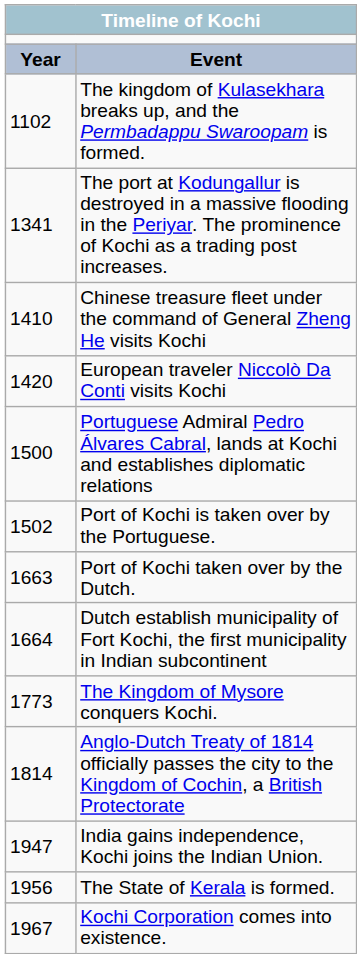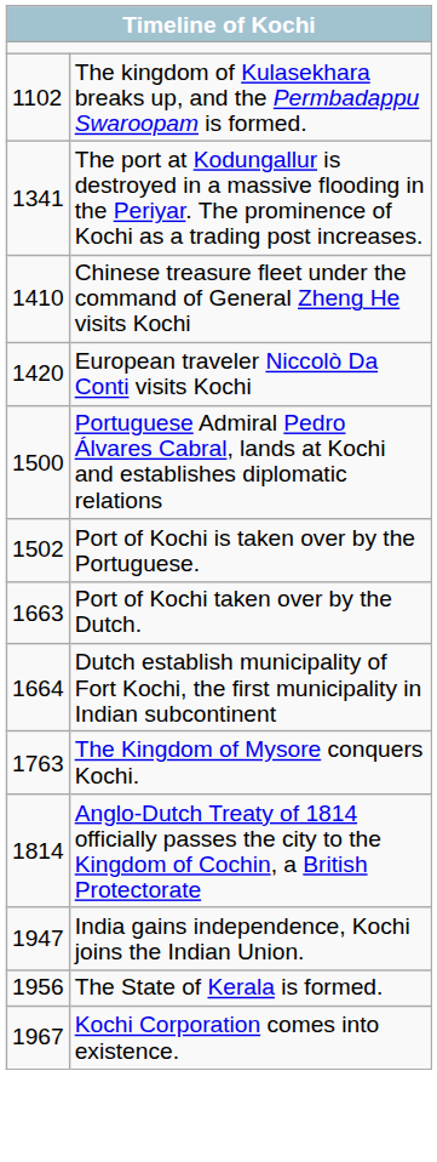 <table class="wikitable" width="250" style="font-size: 0.85em; float: right; margin: 0 0 1em 1em; border: 1px solid #DEE8F1;">
 <tr>
 <td bgcolor="#A1C2CF" colspan="2" style="color: white;" align="center"><strong>Timeline of Kochi</strong></td>
 </tr>
 <tr>
 <td colspan="2"></td>
-</tr>
-<tr>
-<td bgcolor="#B0BFD5" width="20%" align="center"><strong>Year</strong></td>
-<td bgcolor="#B0BFD5" width="80%" align="center"><strong>Event</strong></td>
 </tr>
 <tr>
 <td>1102</td>
 <td>The kingdom of <a href='#'>Kulasekhara</a> breaks up, and the <a href='#'><em>Permbadappu Swaroopam</em></a> is formed.</td>
 </tr>
 <tr>
 <td>1341</td>
 <td>The port at <a href='#'>Kodungallur</a> is destroyed in a massive flooding in the <a href='#'>Periyar</a>. The prominence of Kochi as a trading post increases.</td>
 </tr>
 <tr>
 <td>1410</td>
 <td>Chinese treasure fleet under the command of General <a href='#'>Zheng He</a> visits Kochi</td>
 </tr>
 <tr>
 <td>1420</td>
 <td>European traveler <a href='#'>Niccolò Da Conti</a> visits Kochi</td>
 </tr>
 <tr>
 <td>1500</td>
 <td><a href='#'>Portuguese</a> Admiral <a href='#'>Pedro Álvares Cabral</a>, lands at Kochi and establishes diplomatic relations</td>
 </tr>
 <tr>
 <td>1502</td>
 <td>Port of Kochi is taken over by the Portuguese.</td>
 </tr>
 <tr>
 <td>1663</td>
 <td>Port of Kochi taken over by the Dutch.</td>
 </tr>
 <tr>
 <td>1664</td>
 <td>Dutch establish municipality of Fort Kochi, the first municipality in Indian subcontinent</td>
 </tr>
 <tr>
-<td>1773</td>
+<td>1763</td>
 <td><a href='#'>The Kingdom of Mysore</a> conquers Kochi.</td>
 </tr>
 <tr>
 <td>1814</td>
 <td><a href='#'>Anglo-Dutch Treaty of 1814</a> officially passes the city to the <a href='#'>Kingdom of Cochin</a>, a <a href='#'>British Protectorate</a></td>
 </tr>
 <tr>
 <td>1947</td>
 <td>India gains independence, Kochi joins the Indian Union.</td>
 </tr>
 <tr>
 <td>1956</td>
 <td>The State of <a href='#'>Kerala</a> is formed.</td>
 </tr>
 <tr>
 <td>1967</td>
 <td><a href='#'>Kochi Corporation</a> comes into existence.</td>
 </tr>
 </table>
